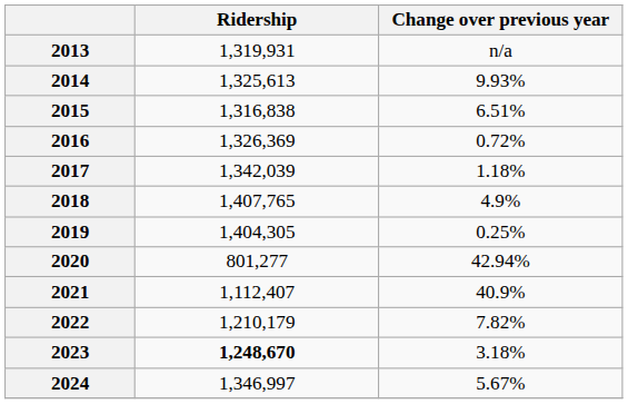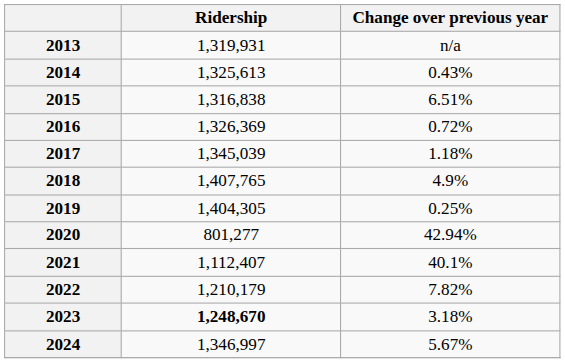 <table class="wikitable"  style="text-align:center; width:520px; margin:auto;">
 <tr>
 <th style="width:50px"></th>
 <th style="width:100px">Ridership</th>
 <th style="width:100px">Change over previous year</th>
 </tr>
 <tr>
 <th>2013</th>
 <td>1,319,931</td>
 <td>n/a</td>
 </tr>
 <tr>
 <th>2014</th>
 <td>1,325,613</td>
-<td>9.93%</td>
+<td>0.43%</td>
 </tr>
 <tr>
 <th>2015</th>
 <td>1,316,838</td>
 <td>6.51%</td>
 </tr>
 <tr>
 <th>2016</th>
 <td>1,326,369</td>
 <td>0.72%</td>
 </tr>
 <tr>
 <th>2017</th>
-<td>1,342,039</td>
+<td>1,345,039</td>
 <td>1.18%</td>
 </tr>
 <tr>
 <th>2018</th>
 <td>1,407,765</td>
 <td>4.9%</td>
 </tr>
 <tr>
 <th>2019</th>
 <td>1,404,305</td>
 <td>0.25%</td>
 </tr>
 <tr>
 <th>2020</th>
 <td>801,277</td>
 <td>42.94%</td>
 </tr>
 <tr>
 <th>2021</th>
 <td>1,112,407</td>
-<td>40.9%</td>
+<td>40.1%</td>
 </tr>
 <tr>
 <th>2022</th>
 <td>1,210,179</td>
 <td>7.82%</td>
 </tr>
 <tr>
 <th>2023</th>
 <td><strong>1,248,670</strong></td>
 <td>3.18%</td>
 </tr>
 <tr>
 <th>2024</th>
 <td>1,346,997</td>
 <td>5.67%</td>
 </tr>
 <tr>
 </tr>
 </table>
